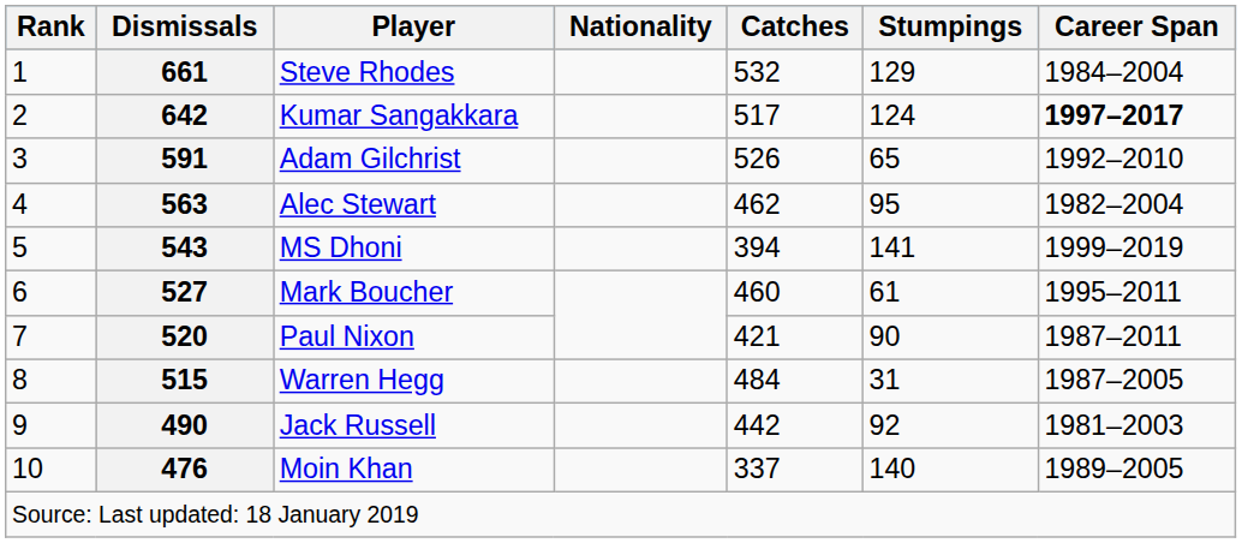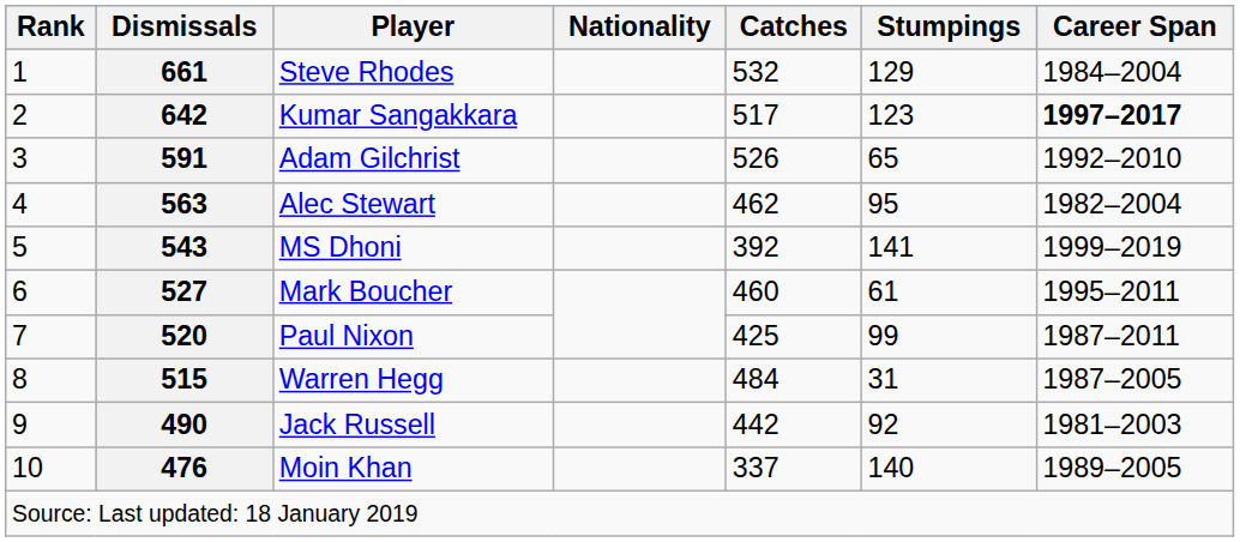 <table class="wikitable" width=80%>
 <tr bgcolor=#87cefa>
 <th>Rank</th>
 <th>Dismissals</th>
 <th>Player</th>
 <th>Nationality</th>
 <th>Catches</th>
 <th>Stumpings</th>
 <th>Career Span</th>
 </tr>
 <tr>
 <td>1</td>
 <th>661</th>
 <td><a href='#'>Steve Rhodes</a></td>
 <td></td>
 <td>532</td>
 <td>129</td>
 <td>1984–2004</td>
 </tr>
 <tr>
 <td>2</td>
 <th>642</th>
 <td><a href='#'>Kumar Sangakkara</a></td>
 <td></td>
 <td>517</td>
-<td>124</td>
+<td>123</td>
 <td><strong>1997–2017</strong></td>
 </tr>
 <tr>
 <td>3</td>
 <th>591</th>
 <td><a href='#'>Adam Gilchrist</a></td>
 <td></td>
 <td>526</td>
 <td>65</td>
 <td>1992–2010</td>
 </tr>
 <tr>
 <td>4</td>
 <th>563</th>
 <td><a href='#'>Alec Stewart</a></td>
 <td></td>
 <td>462</td>
 <td>95</td>
 <td>1982–2004</td>
 </tr>
 <tr>
 <td>5</td>
 <th>543</th>
 <td><a href='#'>MS Dhoni</a></td>
 <td></td>
-<td>394</td>
+<td>392</td>
 <td>141</td>
 <td>1999–2019</td>
 </tr>
 <tr>
 <td>6</td>
 <th>527</th>
 <td><a href='#'>Mark Boucher</a></td>
 <td rowspan=2></td>
 <td>460</td>
 <td>61</td>
 <td>1995–2011</td>
 </tr>
 <tr>
 <td>7</td>
 <th>520</th>
 <td><a href='#'>Paul Nixon</a></td>
-<td>421</td>
-<td>90</td>
+<td>425</td>
+<td>99</td>
 <td>1987–2011</td>
 </tr>
 <tr>
 <td>8</td>
 <th>515</th>
 <td><a href='#'>Warren Hegg</a></td>
 <td></td>
 <td>484</td>
 <td>31</td>
 <td>1987–2005</td>
 </tr>
 <tr>
 <td>9</td>
 <th>490</th>
 <td><a href='#'>Jack Russell</a></td>
 <td></td>
 <td>442</td>
 <td>92</td>
 <td>1981–2003</td>
 </tr>
 <tr>
 <td>10</td>
 <th>476</th>
 <td><a href='#'>Moin Khan</a></td>
 <td></td>
 <td>337</td>
 <td>140</td>
 <td>1989–2005</td>
 </tr>
 <tr>
 <td colspan=7><small>Source:  Last updated: 18 January 2019</small></td>
 </tr>
 </table>
